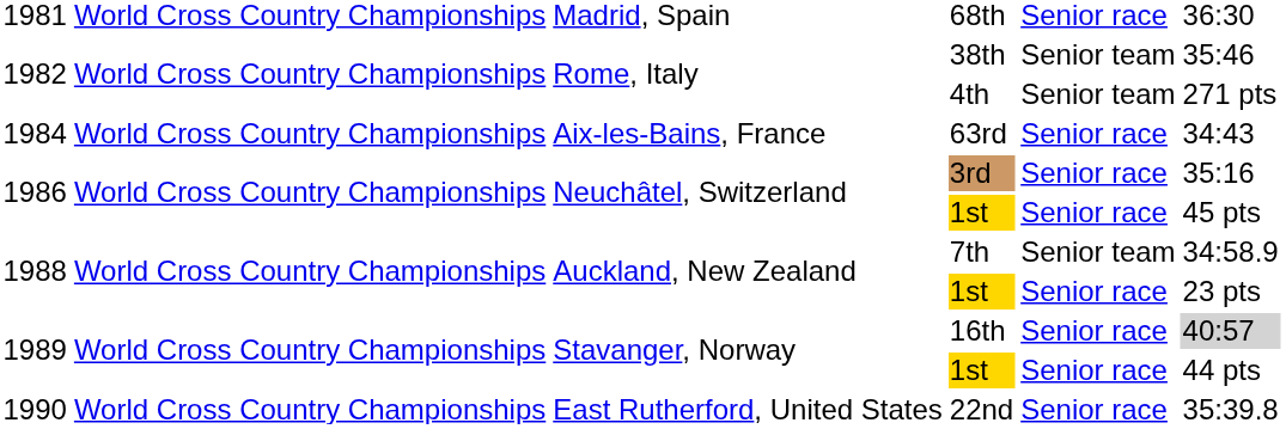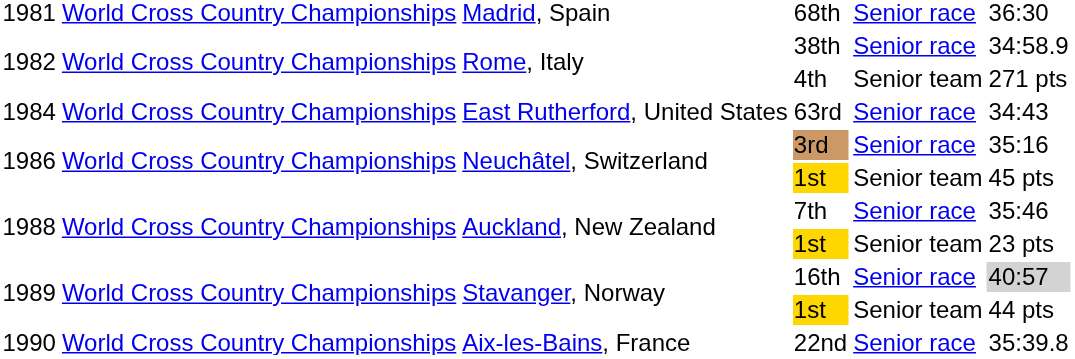 <table>
 <tr>
 <td>1981</td>
 <td><a href='#'>World Cross Country Championships</a></td>
 <td><a href='#'>Madrid</a>, Spain</td>
 <td>68th</td>
 <td><a href='#'>Senior race</a></td>
 <td>36:30</td>
 </tr>
 <tr>
 <td rowspan=2>1982</td>
 <td rowspan=2><a href='#'>World Cross Country Championships</a></td>
 <td rowspan=2><a href='#'>Rome</a>, Italy</td>
 <td>38th</td>
-<td>Senior team</td>
-<td>35:46</td>
+<td><a href='#'>Senior race</a></td>
+<td>34:58.9</td>
 </tr>
 <tr>
 <td>4th</td>
 <td>Senior team</td>
 <td>271 pts</td>
 </tr>
 <tr>
 <td>1984</td>
 <td><a href='#'>World Cross Country Championships</a></td>
-<td><a href='#'>Aix-les-Bains</a>, France</td>
+<td><a href='#'>East Rutherford</a>, United States</td>
 <td>63rd</td>
 <td><a href='#'>Senior race</a></td>
 <td>34:43</td>
 </tr>
 <tr>
 <td rowspan=2>1986</td>
 <td rowspan=2><a href='#'>World Cross Country Championships</a></td>
 <td rowspan=2><a href='#'>Neuchâtel</a>, Switzerland</td>
 <td bgcolor=cc9966>3rd</td>
 <td><a href='#'>Senior race</a></td>
 <td>35:16</td>
 </tr>
 <tr>
 <td bgcolor=gold>1st</td>
-<td><a href='#'>Senior race</a></td>
+<td>Senior team</td>
 <td>45 pts</td>
 </tr>
 <tr>
 <td rowspan=2>1988</td>
 <td rowspan=2><a href='#'>World Cross Country Championships</a></td>
 <td rowspan=2><a href='#'>Auckland</a>, New Zealand</td>
 <td>7th</td>
-<td>Senior team</td>
-<td>34:58.9</td>
+<td><a href='#'>Senior race</a></td>
+<td>35:46</td>
 </tr>
 <tr>
 <td bgcolor=gold>1st</td>
-<td><a href='#'>Senior race</a></td>
+<td>Senior team</td>
 <td>23 pts</td>
 </tr>
 <tr>
 <td rowspan=2>1989</td>
 <td rowspan=2><a href='#'>World Cross Country Championships</a></td>
 <td rowspan=2><a href='#'>Stavanger</a>, Norway</td>
 <td>16th</td>
 <td><a href='#'>Senior race</a></td>
 <td style="background: lightgrey;">40:57</td>
 </tr>
 <tr>
 <td bgcolor=gold>1st</td>
-<td><a href='#'>Senior race</a></td>
+<td>Senior team</td>
 <td>44 pts</td>
 </tr>
 <tr>
 <td>1990</td>
 <td><a href='#'>World Cross Country Championships</a></td>
-<td><a href='#'>East Rutherford</a>, United States</td>
+<td><a href='#'>Aix-les-Bains</a>, France</td>
 <td>22nd</td>
 <td><a href='#'>Senior race</a></td>
 <td>35:39.8</td>
 </tr>
 <tr>
 </tr>
 </table>
